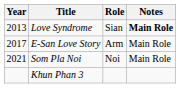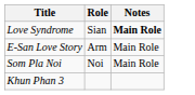 <table class="wikitable">
 <tr>
-<th>Year</th>
 <th>Title</th>
 <th>Role</th>
 <th>Notes</th>
 </tr>
 <tr>
-<td>2013</td>
 <td><em>Love Syndrome</em></td>
 <td>Sian</td>
 <td><strong>Main Role</strong></td>
 </tr>
 <tr>
-<td>2017</td>
 <td><em>E-San Love Story</em></td>
 <td>Arm</td>
 <td>Main Role</td>
 </tr>
 <tr>
-<td>2021</td>
 <td><em>Som Pla Noi</em></td>
 <td>Noi</td>
 <td>Main Role</td>
 </tr>
 <tr>
-<td></td>
 <td><em>Khun Phan 3</em></td>
 <td></td>
 <td></td>
 </tr>
 </table>
